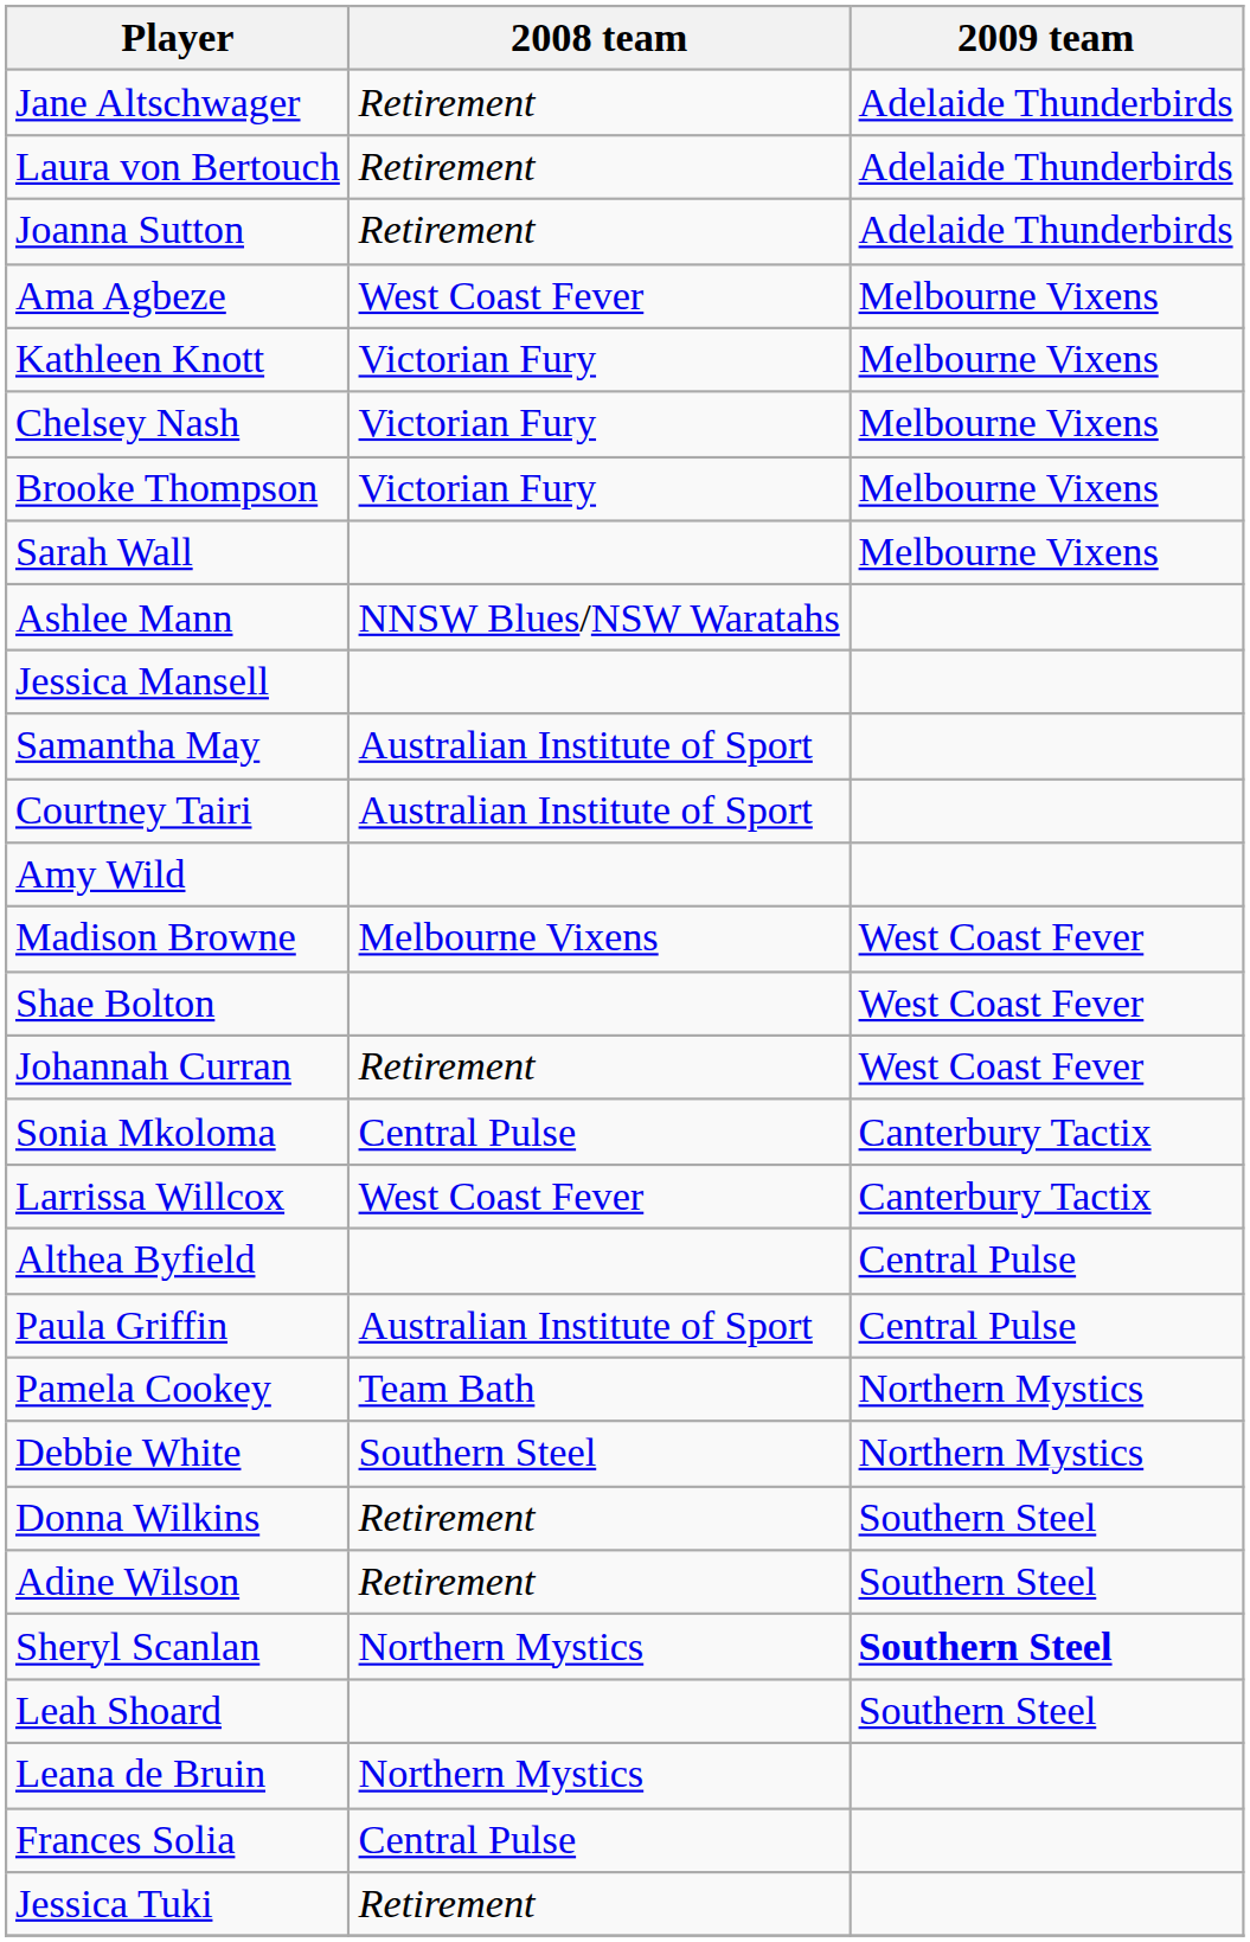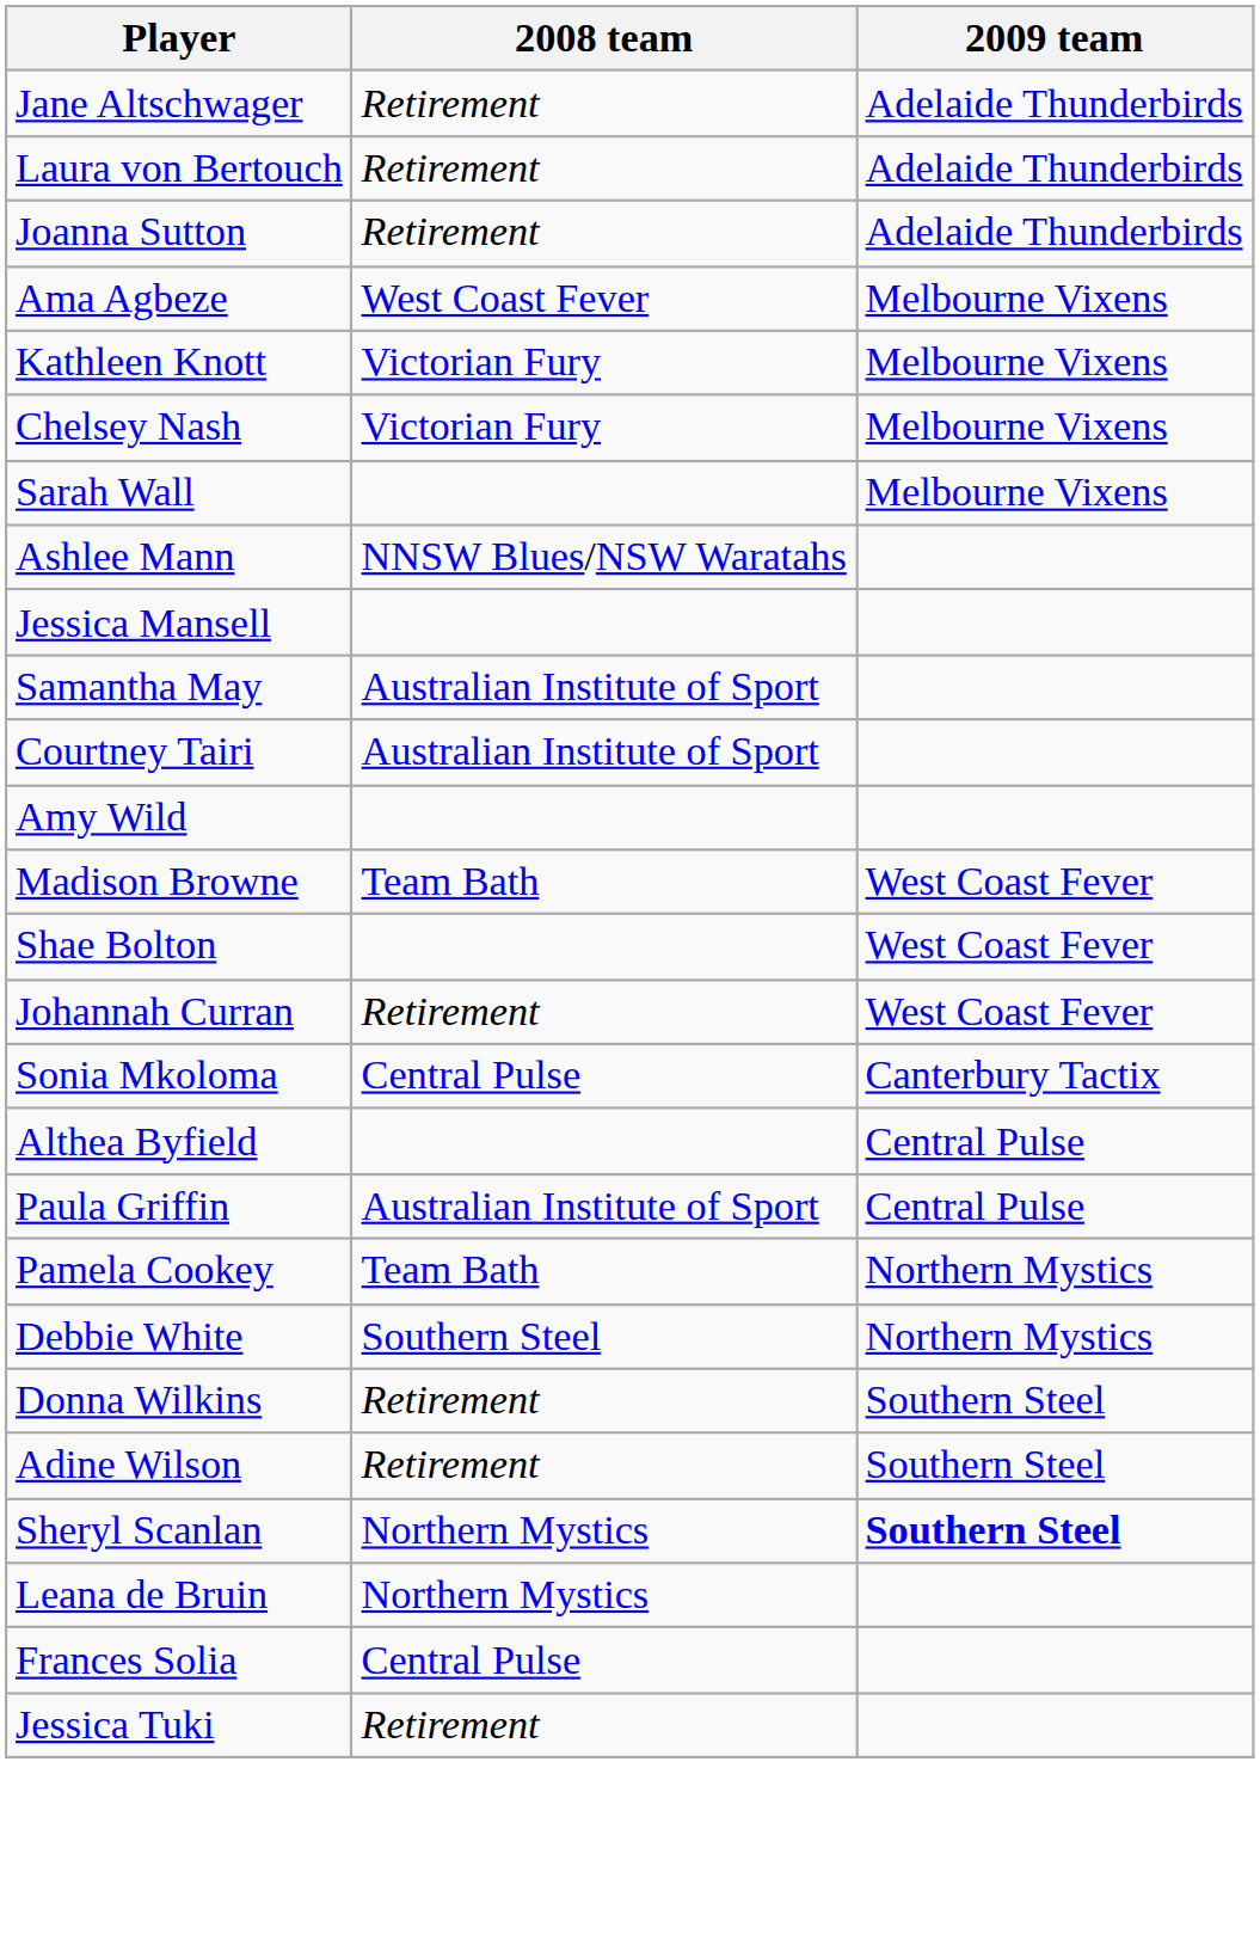 <table class="wikitable collapsible">
 <tr>
 <th>Player</th>
 <th>2008 team</th>
 <th>2009 team</th>
 </tr>
 <tr>
 <td> <a href='#'>Jane Altschwager</a></td>
 <td><em>Retirement</em></td>
 <td><a href='#'>Adelaide Thunderbirds</a></td>
 </tr>
 <tr>
 <td> <a href='#'>Laura von Bertouch</a></td>
 <td><em>Retirement</em></td>
 <td><a href='#'>Adelaide Thunderbirds</a></td>
 </tr>
 <tr>
 <td> <a href='#'>Joanna Sutton</a></td>
 <td><em>Retirement</em></td>
 <td><a href='#'>Adelaide Thunderbirds</a></td>
 </tr>
 <tr>
 <td> <a href='#'>Ama Agbeze</a></td>
 <td><a href='#'>West Coast Fever</a></td>
 <td><a href='#'>Melbourne Vixens</a></td>
 </tr>
 <tr>
 <td> <a href='#'>Kathleen Knott</a></td>
 <td><a href='#'>Victorian Fury</a></td>
 <td><a href='#'>Melbourne Vixens</a></td>
 </tr>
 <tr>
 <td> <a href='#'>Chelsey Nash</a></td>
 <td><a href='#'>Victorian Fury</a></td>
 <td><a href='#'>Melbourne Vixens</a></td>
 </tr>
 <tr>
-<td> <a href='#'>Brooke Thompson</a></td>
-<td><a href='#'>Victorian Fury</a></td>
-<td><a href='#'>Melbourne Vixens</a></td>
-</tr>
-<tr>
 <td> <a href='#'>Sarah Wall</a></td>
 <td></td>
 <td><a href='#'>Melbourne Vixens</a></td>
 </tr>
 <tr>
 <td> <a href='#'>Ashlee Mann</a></td>
 <td><a href='#'>NNSW Blues</a>/<a href='#'>NSW Waratahs</a></td>
 <td></td>
 </tr>
 <tr>
 <td> <a href='#'>Jessica Mansell</a></td>
 <td></td>
 <td></td>
 </tr>
 <tr>
 <td> <a href='#'>Samantha May</a></td>
 <td><a href='#'>Australian Institute of Sport</a></td>
 <td></td>
 </tr>
 <tr>
 <td> <a href='#'>Courtney Tairi</a></td>
 <td><a href='#'>Australian Institute of Sport</a></td>
 <td></td>
 </tr>
 <tr>
 <td> <a href='#'>Amy Wild</a></td>
 <td></td>
 <td></td>
 </tr>
 <tr>
 <td> <a href='#'>Madison Browne</a></td>
-<td><a href='#'>Melbourne Vixens</a></td>
+<td><a href='#'>Team Bath</a></td>
 <td><a href='#'>West Coast Fever</a></td>
 </tr>
 <tr>
 <td> <a href='#'>Shae Bolton</a></td>
 <td></td>
 <td><a href='#'>West Coast Fever</a></td>
 </tr>
 <tr>
 <td> <a href='#'>Johannah Curran</a></td>
 <td><em>Retirement</em></td>
 <td><a href='#'>West Coast Fever</a></td>
 </tr>
 <tr>
 <td> <a href='#'>Sonia Mkoloma</a></td>
 <td><a href='#'>Central Pulse</a></td>
-<td><a href='#'>Canterbury Tactix</a></td>
-</tr>
-<tr>
-<td> <a href='#'>Larrissa Willcox</a></td>
-<td><a href='#'>West Coast Fever</a></td>
 <td><a href='#'>Canterbury Tactix</a></td>
 </tr>
 <tr>
 <td> <a href='#'>Althea Byfield</a></td>
 <td></td>
 <td><a href='#'>Central Pulse</a></td>
 </tr>
 <tr>
 <td> <a href='#'>Paula Griffin</a></td>
 <td><a href='#'>Australian Institute of Sport</a></td>
 <td><a href='#'>Central Pulse</a></td>
 </tr>
 <tr>
 <td> <a href='#'>Pamela Cookey</a></td>
 <td><a href='#'>Team Bath</a></td>
 <td><a href='#'>Northern Mystics</a></td>
 </tr>
 <tr>
 <td> <a href='#'>Debbie White</a></td>
 <td><a href='#'>Southern Steel</a></td>
 <td><a href='#'>Northern Mystics</a></td>
 </tr>
 <tr>
 <td> <a href='#'>Donna Wilkins</a></td>
 <td><em>Retirement</em></td>
 <td><a href='#'>Southern Steel</a></td>
 </tr>
 <tr>
 <td> <a href='#'>Adine Wilson</a></td>
 <td><em>Retirement</em></td>
 <td><a href='#'>Southern Steel</a></td>
 </tr>
 <tr>
 <td> <a href='#'>Sheryl Scanlan</a></td>
 <td><a href='#'>Northern Mystics</a></td>
 <td><strong><a href='#'>Southern Steel</a></strong></td>
 </tr>
 <tr>
-<td> <a href='#'>Leah Shoard</a></td>
-<td></td>
-<td><a href='#'>Southern Steel</a></td>
-</tr>
-<tr>
 <td> <a href='#'>Leana de Bruin</a></td>
 <td><a href='#'>Northern Mystics</a></td>
 <td></td>
 </tr>
 <tr>
 <td> <a href='#'>Frances Solia</a></td>
 <td><a href='#'>Central Pulse</a></td>
 <td></td>
 </tr>
 <tr>
 <td> <a href='#'>Jessica Tuki</a></td>
 <td><em>Retirement</em></td>
 <td></td>
 </tr>
 <tr>
 </tr>
 </table>
